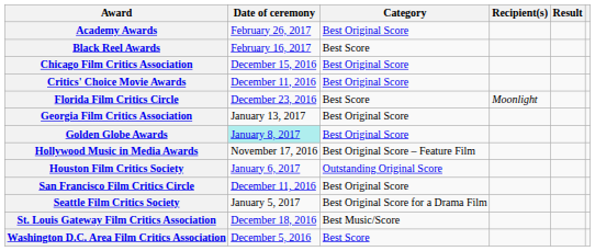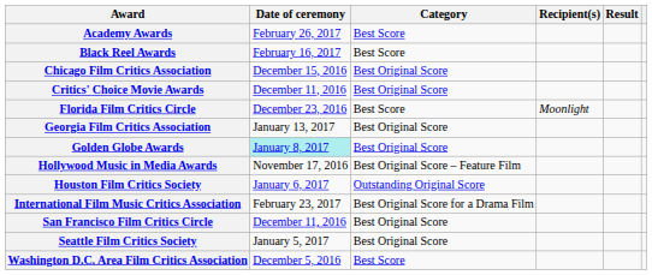 <table class="wikitable plainrowheaders sortable">
 <tr>
 <th scope="col">Award</th>
 <th scope="col">Date of ceremony</th>
 <th scope="col">Category</th>
 <th scope="col">Recipient(s)</th>
 <th scope="col">Result</th>
 <th scope="col" class="unsortable"></th>
 </tr>
 <tr>
 <th scope="row"><a href='#'>Academy Awards</a></th>
 <td><a href='#'>February 26, 2017</a></td>
-<td><a href='#'>Best Original Score</a></td>
+<td><a href='#'>Best Score</a></td>
 <td></td>
 <td></td>
 <td style="text-align:center;"></td>
 </tr>
 <tr>
 <th scope="row"><a href='#'>Black Reel Awards</a></th>
 <td><a href='#'>February 16, 2017</a></td>
 <td>Best Score</td>
 <td></td>
 <td></td>
 <td style="text-align:center;"><br></td>
 </tr>
 <tr>
 <th scope="row"><a href='#'>Chicago Film Critics Association</a></th>
 <td><a href='#'>December 15, 2016</a></td>
 <td><a href='#'>Best Original Score</a></td>
 <td></td>
 <td></td>
 <td style="text-align:center;"><br></td>
 </tr>
 <tr>
 <th scope="row"><a href='#'>Critics' Choice Movie Awards</a></th>
 <td><a href='#'>December 11, 2016</a></td>
 <td><a href='#'>Best Original Score</a></td>
 <td></td>
 <td></td>
 <td style="text-align:center;"><br></td>
 </tr>
 <tr>
 <th scope="row"><a href='#'>Florida Film Critics Circle</a></th>
 <td><a href='#'>December 23, 2016</a></td>
 <td>Best Score</td>
 <td><em>Moonlight</em>  </td>
 <td></td>
 <td style="text-align:center;"><br></td>
 </tr>
 <tr>
 <th scope="row"><a href='#'>Georgia Film Critics Association</a></th>
 <td>January 13, 2017</td>
 <td>Best Original Score</td>
 <td></td>
 <td></td>
 <td style="text-align:center;"></td>
 </tr>
 <tr>
 <th scope="row"><a href='#'>Golden Globe Awards</a></th>
 <td style="background: paleturquoise;"><a href='#'>January 8, 2017</a></td>
 <td><a href='#'>Best Original Score</a></td>
 <td></td>
 <td></td>
 <td style="text-align:center;"><br></td>
 </tr>
 <tr>
 <th scope="row"><a href='#'>Hollywood Music in Media Awards</a></th>
 <td>November 17, 2016</td>
 <td>Best Original Score – Feature Film</td>
 <td></td>
 <td></td>
 <td style="text-align:center;"></td>
 </tr>
 <tr>
 <th scope="row"><a href='#'>Houston Film Critics Society</a></th>
 <td><a href='#'>January 6, 2017</a></td>
 <td><a href='#'>Outstanding Original Score</a></td>
 <td></td>
 <td></td>
 <td style="text-align:center;"></td>
 </tr>
 <tr>
+<th scope="row"><a href='#'>International Film Music Critics Association</a></th>
+<td>February 23, 2017</td>
+<td>Best Original Score for a Drama Film</td>
+<td></td>
+<td></td>
+<td style="text-align:center;"></td>
+</tr>
+<tr>
 <th scope="row"><a href='#'>San Francisco Film Critics Circle</a></th>
 <td><a href='#'>December 11, 2016</a></td>
 <td>Best Original Score</td>
 <td></td>
 <td></td>
 <td style="text-align:center;"><br></td>
 </tr>
 <tr>
 <th scope="row"><a href='#'>Seattle Film Critics Society</a></th>
 <td>January 5, 2017</td>
-<td>Best Original Score for a Drama Film</td>
+<td>Best Original Score</td>
 <td></td>
 <td></td>
 <td style="text-align:center;"><br></td>
-</tr>
-<tr>
-<th scope="row"><a href='#'>St. Louis Gateway Film Critics Association</a></th>
-<td><a href='#'>December 18, 2016</a></td>
-<td>Best Music/Score</td>
-<td></td>
-<td></td>
-<td style="text-align:center;"></td>
 </tr>
 <tr>
 <th scope="row"><a href='#'>Washington D.C. Area Film Critics Association</a></th>
 <td><a href='#'>December 5, 2016</a></td>
 <td><a href='#'>Best Score</a></td>
 <td></td>
 <td></td>
 <td style="text-align:center;"></td>
 </tr>
 </table>
